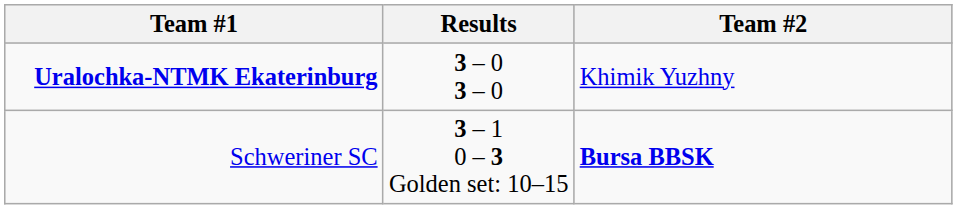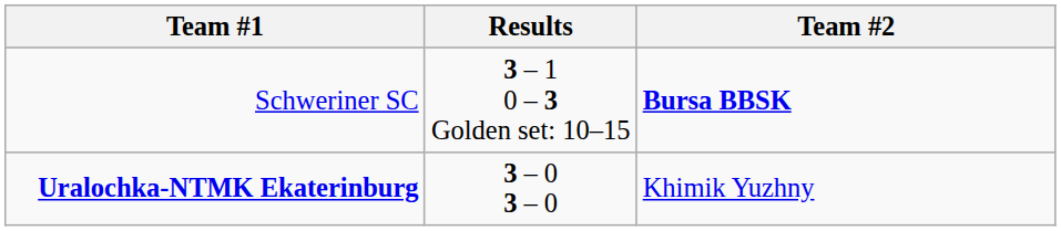 <table class="wikitable" style="border-collapse: collapse;">
 <tr>
 <th align="right" width="240">Team #1</th>
 <th>  Results  </th>
 <th align="left" width="240">Team #2</th>
 </tr>
 <tr>
+<td align="right"><a href='#'>Schweriner SC</a> </td>
+<td align="center"><strong>3</strong> – 1 <br> 0 – <strong>3</strong> <br> Golden set: 10–15</td>
+<td> <strong><a href='#'>Bursa BBSK</a></strong></td>
+</tr>
+<tr>
 <td align="right"><strong><a href='#'>Uralochka-NTMK Ekaterinburg</a></strong> </td>
 <td align="center"><strong>3</strong> – 0 <br> <strong>3</strong> – 0</td>
 <td> <a href='#'>Khimik Yuzhny</a></td>
 </tr>
-<tr>
-<td align="right"><a href='#'>Schweriner SC</a> </td>
-<td align="center"><strong>3</strong> – 1 <br> 0 – <strong>3</strong> <br> Golden set: 10–15</td>
-<td> <strong><a href='#'>Bursa BBSK</a></strong></td>
-</tr>
 </table>
